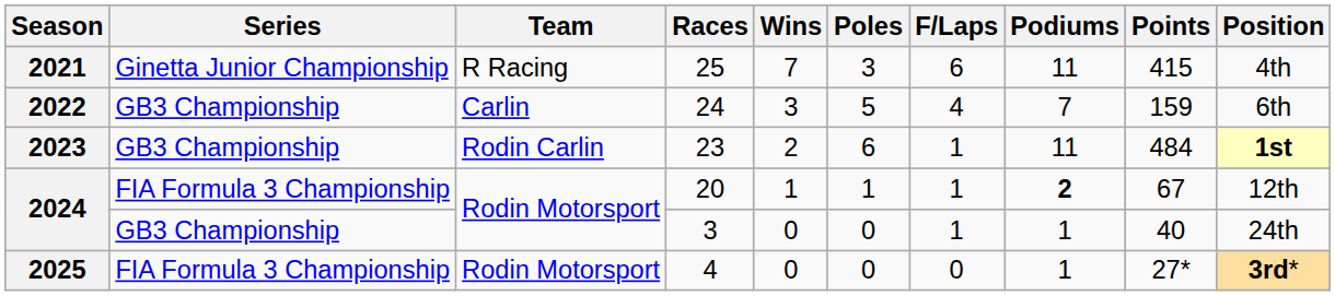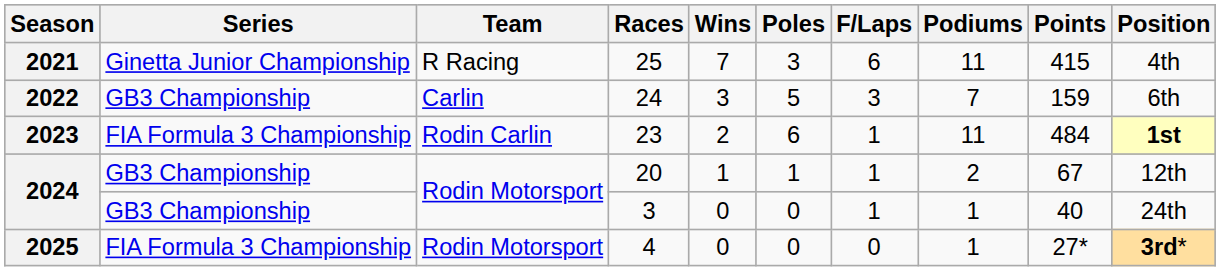 <table class="wikitable" style="font-size: 90%; text-align:center;">
 <tr>
 <th>Season</th>
 <th>Series</th>
 <th>Team</th>
 <th>Races</th>
 <th>Wins</th>
 <th>Poles</th>
 <th>F/Laps</th>
 <th>Podiums</th>
 <th>Points</th>
 <th>Position</th>
 </tr>
 <tr>
 <th>2021</th>
 <td style="text-align:left;"><a href='#'>Ginetta Junior Championship</a></td>
 <td style="text-align:left;">R Racing</td>
 <td>25</td>
 <td>7</td>
 <td>3</td>
 <td>6</td>
 <td>11</td>
 <td>415</td>
 <td>4th</td>
 </tr>
 <tr>
 <th>2022</th>
 <td style="text-align:left;"><a href='#'>GB3 Championship</a></td>
 <td style="text-align:left;"><a href='#'>Carlin</a></td>
 <td>24</td>
 <td>3</td>
 <td>5</td>
-<td>4</td>
+<td>3</td>
 <td>7</td>
 <td>159</td>
 <td>6th</td>
 </tr>
 <tr>
 <th>2023</th>
-<td style="text-align:left;"><a href='#'>GB3 Championship</a></td>
+<td style="text-align:left;"><a href='#'>FIA Formula 3 Championship</a></td>
 <td style="text-align:left;"><a href='#'>Rodin Carlin</a></td>
 <td>23</td>
 <td>2</td>
 <td>6</td>
 <td>1</td>
 <td>11</td>
 <td>484</td>
 <td style="background:#FFFFBF;"><strong>1st</strong></td>
 </tr>
 <tr>
 <th rowspan="2">2024</th>
-<td style="text-align:left;"><a href='#'>FIA Formula 3 Championship</a></td>
+<td style="text-align:left;"><a href='#'>GB3 Championship</a></td>
 <td rowspan="2" style="text-align:left;"><a href='#'>Rodin Motorsport</a></td>
 <td>20</td>
 <td>1</td>
 <td>1</td>
 <td>1</td>
-<td><strong>2</strong></td>
+<td>2</td>
 <td>67</td>
 <td>12th</td>
 </tr>
 <tr>
 <td style="text-align:left;"><a href='#'>GB3 Championship</a></td>
 <td>3</td>
 <td>0</td>
 <td>0</td>
 <td>1</td>
 <td>1</td>
 <td>40</td>
 <td>24th</td>
 </tr>
 <tr>
 <th>2025</th>
 <td style="text-align:left;"><a href='#'>FIA Formula 3 Championship</a></td>
 <td style="text-align:left;"><a href='#'>Rodin Motorsport</a></td>
 <td>4</td>
 <td>0</td>
 <td>0</td>
 <td>0</td>
 <td>1</td>
 <td>27*</td>
 <td style="background:#FFDF9F;"><strong>3rd</strong>*</td>
 </tr>
 </table>
